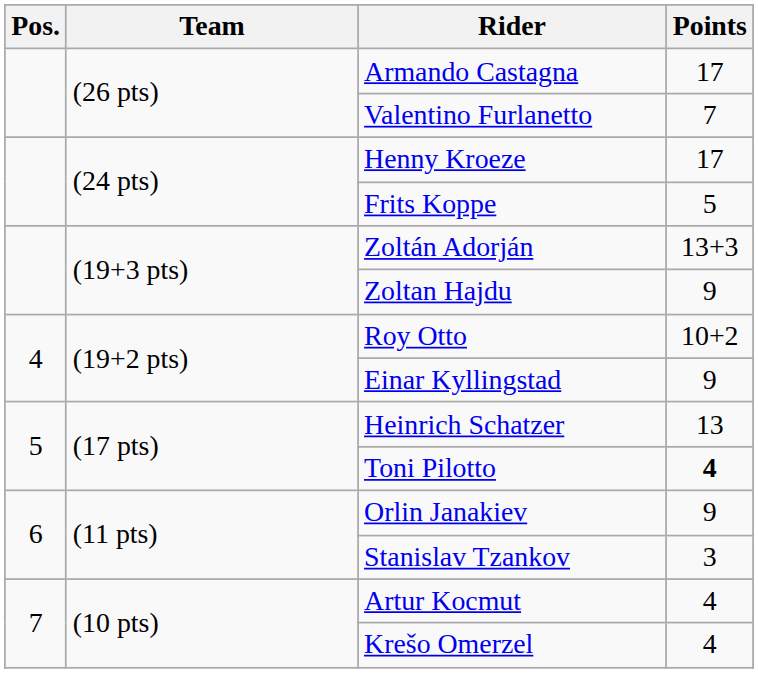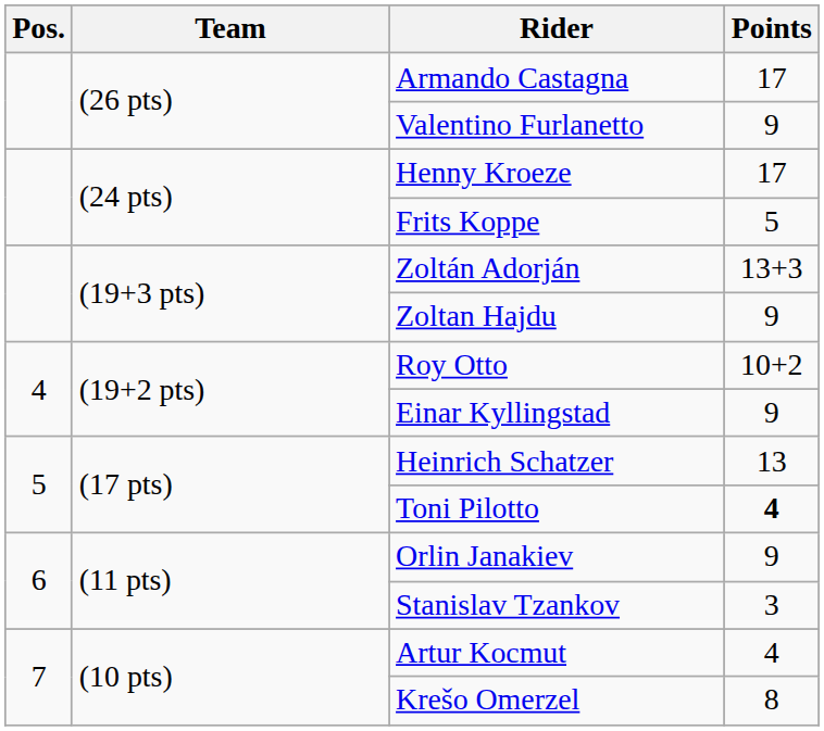 <table class=wikitable style="text-align: center">
 <tr>
 <th width=25px>Pos.</th>
 <th width=160px>Team</th>
 <th width=170px>Rider</th>
 <th width=40px>Points</th>
 </tr>
 <tr>
 <td rowspan=2 ></td>
 <td rowspan=2 style="text-align: left"> (26 pts)</td>
 <td style="text-align: left"><a href='#'>Armando Castagna</a></td>
 <td>17</td>
 </tr>
 <tr>
 <td style="text-align: left"><a href='#'>Valentino Furlanetto</a></td>
-<td>7</td>
+<td>9</td>
 </tr>
 <tr>
 <td rowspan=2 ></td>
 <td rowspan=2 style="text-align: left"> (24 pts)</td>
 <td style="text-align: left"><a href='#'>Henny Kroeze</a></td>
 <td>17</td>
 </tr>
 <tr>
 <td style="text-align: left"><a href='#'>Frits Koppe</a></td>
 <td>5</td>
 </tr>
 <tr>
 <td rowspan=2 ></td>
 <td rowspan=2 style="text-align: left"> (19+3 pts)</td>
 <td style="text-align: left"><a href='#'>Zoltán Adorján</a></td>
 <td>13+3</td>
 </tr>
 <tr>
 <td style="text-align: left"><a href='#'>Zoltan Hajdu</a></td>
 <td>9</td>
 </tr>
 <tr>
 <td rowspan=2>4</td>
 <td rowspan=2 style="text-align: left"> (19+2 pts)</td>
 <td style="text-align: left"><a href='#'>Roy Otto</a></td>
 <td>10+2</td>
 </tr>
 <tr>
 <td style="text-align: left"><a href='#'>Einar Kyllingstad</a></td>
 <td>9</td>
 </tr>
 <tr>
 <td rowspan=2>5</td>
 <td rowspan=2 style="text-align: left"> (17 pts)</td>
 <td style="text-align: left"><a href='#'>Heinrich Schatzer</a></td>
 <td>13</td>
 </tr>
 <tr>
 <td style="text-align: left"><a href='#'>Toni Pilotto</a></td>
 <td><strong>4</strong></td>
 </tr>
 <tr>
 <td rowspan=2>6</td>
 <td rowspan=2 style="text-align: left"> (11 pts)</td>
 <td style="text-align: left"><a href='#'>Orlin Janakiev</a></td>
 <td>9</td>
 </tr>
 <tr>
 <td style="text-align: left"><a href='#'>Stanislav Tzankov</a></td>
 <td>3</td>
 </tr>
 <tr>
 <td rowspan=2>7</td>
 <td rowspan=2 style="text-align: left"> (10 pts)</td>
 <td style="text-align: left"><a href='#'>Artur Kocmut</a></td>
 <td>4</td>
 </tr>
 <tr>
 <td style="text-align: left"><a href='#'>Krešo Omerzel</a></td>
-<td>4</td>
+<td>8</td>
 </tr>
 </table>
